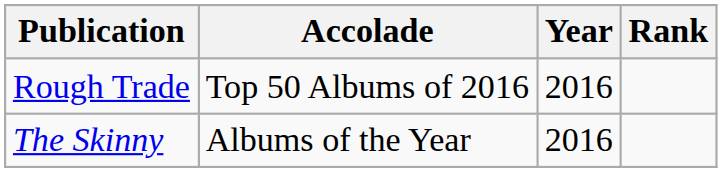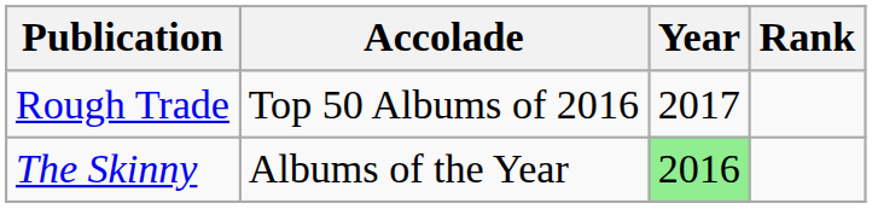 <table class="sortable wikitable">
 <tr>
 <th>Publication</th>
 <th>Accolade</th>
 <th>Year</th>
 <th>Rank</th>
 </tr>
 <tr>
 <td><a href='#'>Rough Trade</a></td>
 <td>Top 50 Albums of 2016</td>
-<td>2016</td>
+<td>2017</td>
 <td></td>
 </tr>
 <tr>
 <td><em><a href='#'>The Skinny</a></em></td>
 <td>Albums of the Year</td>
-<td>2016</td>
+<td style="background: lightgreen;">2016</td>
 <td></td>
 </tr>
 </table>
